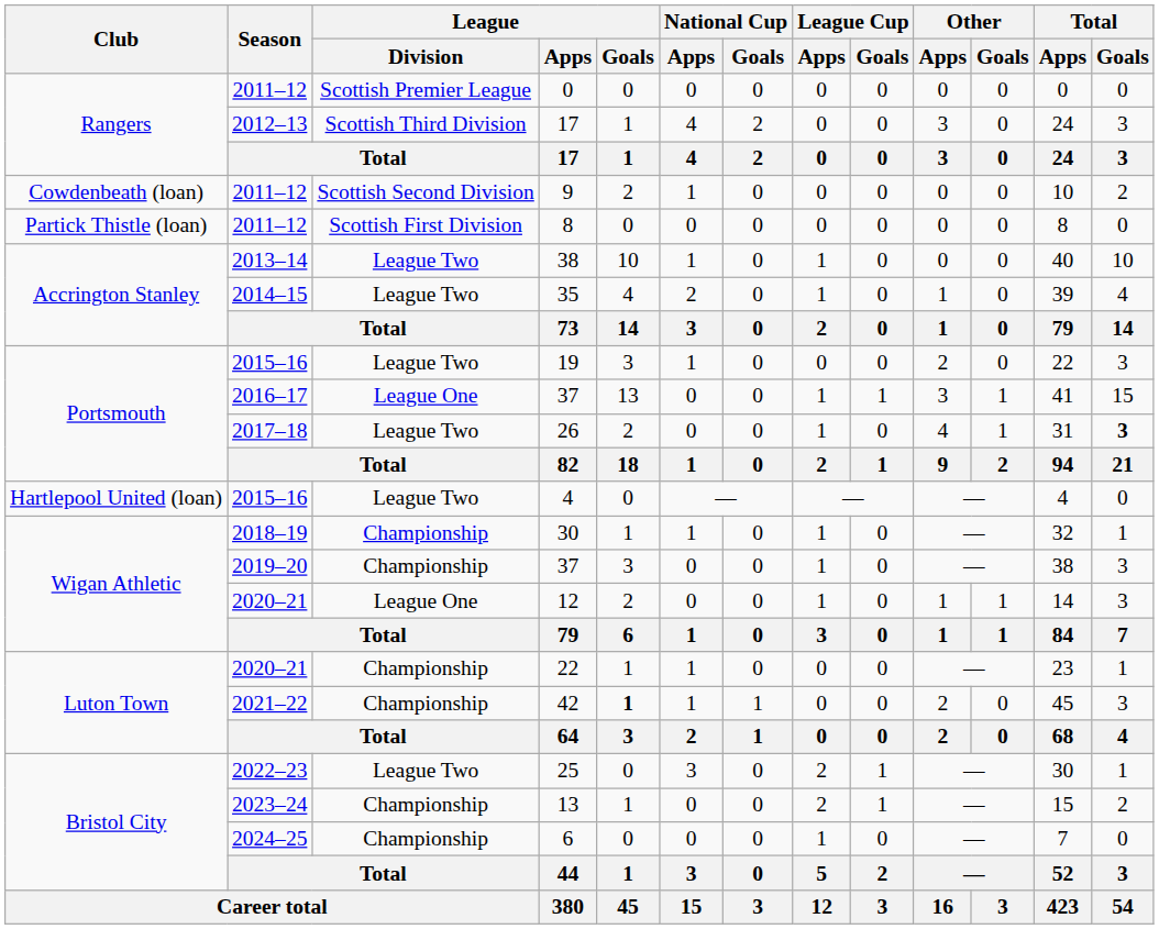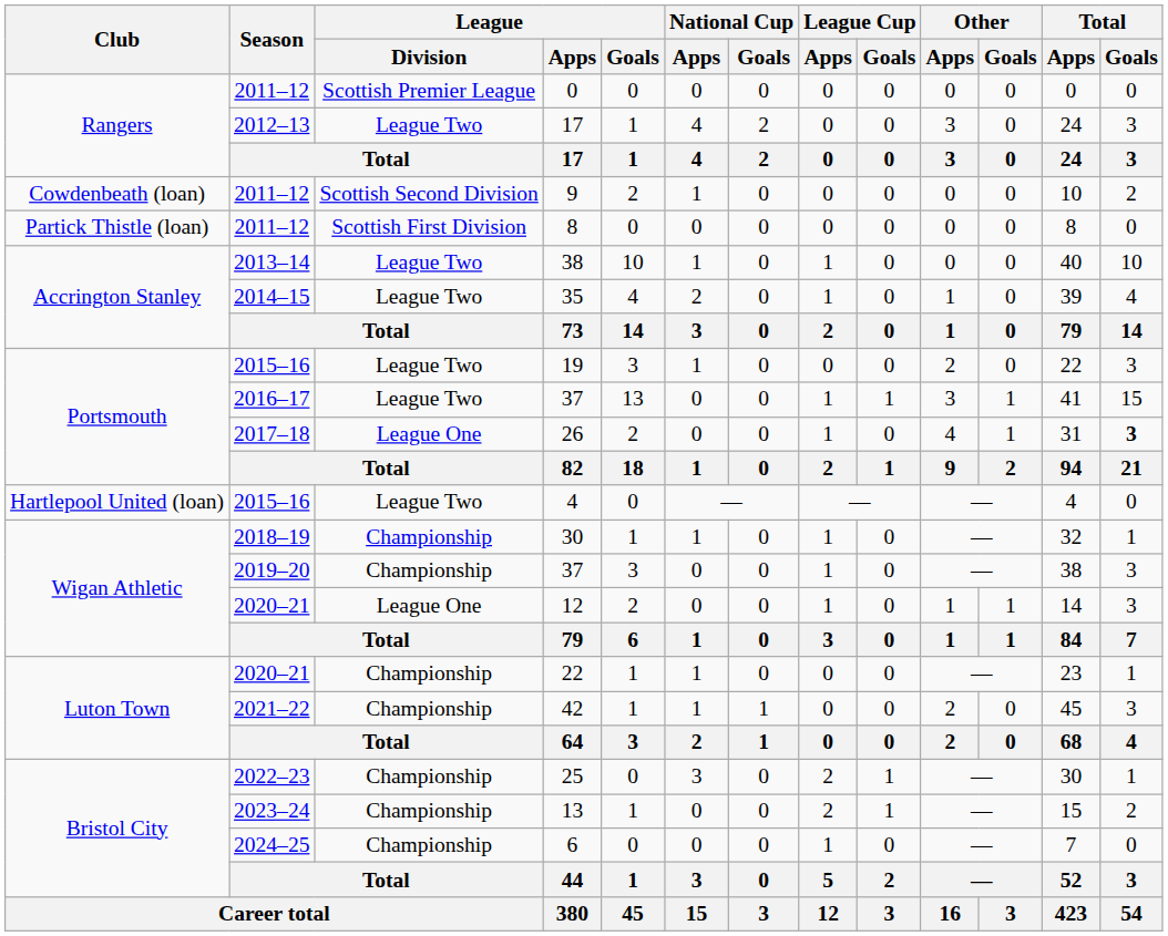 <table class=wikitable style=text-align:center>
 <tr>
 <th rowspan=2>Club</th>
 <th rowspan=2>Season</th>
 <th colspan=3>League</th>
 <th colspan=2>National Cup</th>
 <th colspan=2>League Cup</th>
 <th colspan=2>Other</th>
 <th colspan=2>Total</th>
 </tr>
 <tr>
 <th>Division</th>
 <th>Apps</th>
 <th>Goals</th>
 <th>Apps</th>
 <th>Goals</th>
 <th>Apps</th>
 <th>Goals</th>
 <th>Apps</th>
 <th>Goals</th>
 <th>Apps</th>
 <th>Goals</th>
 </tr>
 <tr>
 <td rowspan="3"><a href='#'>Rangers</a></td>
 <td><a href='#'>2011–12</a></td>
 <td><a href='#'>Scottish Premier League</a></td>
 <td>0</td>
 <td>0</td>
 <td>0</td>
 <td>0</td>
 <td>0</td>
 <td>0</td>
 <td>0</td>
 <td>0</td>
 <td>0</td>
 <td>0</td>
 </tr>
 <tr>
 <td><a href='#'>2012–13</a></td>
-<td><a href='#'>Scottish Third Division</a></td>
+<td><a href='#'>League Two</a></td>
 <td>17</td>
 <td>1</td>
 <td>4</td>
 <td>2</td>
 <td>0</td>
 <td>0</td>
 <td>3</td>
 <td>0</td>
 <td>24</td>
 <td>3</td>
 </tr>
 <tr>
 <th colspan=2>Total</th>
 <th>17</th>
 <th>1</th>
 <th>4</th>
 <th>2</th>
 <th>0</th>
 <th>0</th>
 <th>3</th>
 <th>0</th>
 <th>24</th>
 <th>3</th>
 </tr>
 <tr>
 <td><a href='#'>Cowdenbeath</a> (loan)</td>
 <td><a href='#'>2011–12</a></td>
 <td><a href='#'>Scottish Second Division</a></td>
 <td>9</td>
 <td>2</td>
 <td>1</td>
 <td>0</td>
 <td>0</td>
 <td>0</td>
 <td>0</td>
 <td>0</td>
 <td>10</td>
 <td>2</td>
 </tr>
 <tr>
 <td><a href='#'>Partick Thistle</a> (loan)</td>
 <td><a href='#'>2011–12</a></td>
 <td><a href='#'>Scottish First Division</a></td>
 <td>8</td>
 <td>0</td>
 <td>0</td>
 <td>0</td>
 <td>0</td>
 <td>0</td>
 <td>0</td>
 <td>0</td>
 <td>8</td>
 <td>0</td>
 </tr>
 <tr>
 <td rowspan=3><a href='#'>Accrington Stanley</a></td>
 <td><a href='#'>2013–14</a></td>
 <td><a href='#'>League Two</a></td>
 <td>38</td>
 <td>10</td>
 <td>1</td>
 <td>0</td>
 <td>1</td>
 <td>0</td>
 <td>0</td>
 <td>0</td>
 <td>40</td>
 <td>10</td>
 </tr>
 <tr>
 <td><a href='#'>2014–15</a></td>
 <td>League Two</td>
 <td>35</td>
 <td>4</td>
 <td>2</td>
 <td>0</td>
 <td>1</td>
 <td>0</td>
 <td>1</td>
 <td>0</td>
 <td>39</td>
 <td>4</td>
 </tr>
 <tr>
 <th colspan=2>Total</th>
 <th>73</th>
 <th>14</th>
 <th>3</th>
 <th>0</th>
 <th>2</th>
 <th>0</th>
 <th>1</th>
 <th>0</th>
 <th>79</th>
 <th>14</th>
 </tr>
 <tr>
 <td rowspan=4><a href='#'>Portsmouth</a></td>
 <td><a href='#'>2015–16</a></td>
 <td>League Two</td>
 <td>19</td>
 <td>3</td>
 <td>1</td>
 <td>0</td>
 <td>0</td>
 <td>0</td>
 <td>2</td>
 <td>0</td>
 <td>22</td>
 <td>3</td>
 </tr>
 <tr>
 <td><a href='#'>2016–17</a></td>
-<td><a href='#'>League One</a></td>
+<td>League Two</td>
 <td>37</td>
 <td>13</td>
 <td>0</td>
 <td>0</td>
 <td>1</td>
 <td>1</td>
 <td>3</td>
 <td>1</td>
 <td>41</td>
 <td>15</td>
 </tr>
 <tr>
 <td><a href='#'>2017–18</a></td>
-<td>League Two</td>
+<td><a href='#'>League One</a></td>
 <td>26</td>
 <td>2</td>
 <td>0</td>
 <td>0</td>
 <td>1</td>
 <td>0</td>
 <td>4</td>
 <td>1</td>
 <td>31</td>
 <td><strong>3</strong></td>
 </tr>
 <tr>
 <th colspan=2>Total</th>
 <th>82</th>
 <th>18</th>
 <th>1</th>
 <th>0</th>
 <th>2</th>
 <th>1</th>
 <th>9</th>
 <th>2</th>
 <th>94</th>
 <th>21</th>
 </tr>
 <tr>
 <td style="vertical-align:center;"><a href='#'>Hartlepool United</a> (loan)</td>
 <td><a href='#'>2015–16</a></td>
 <td>League Two</td>
 <td>4</td>
 <td>0</td>
 <td colspan=2>—</td>
 <td colspan=2>—</td>
 <td colspan=2>—</td>
 <td>4</td>
 <td>0</td>
 </tr>
 <tr>
 <td rowspan=4><a href='#'>Wigan Athletic</a></td>
 <td><a href='#'>2018–19</a></td>
 <td><a href='#'>Championship</a></td>
 <td>30</td>
 <td>1</td>
 <td>1</td>
 <td>0</td>
 <td>1</td>
 <td>0</td>
 <td colspan=2>—</td>
 <td>32</td>
 <td>1</td>
 </tr>
 <tr>
 <td><a href='#'>2019–20</a></td>
 <td>Championship</td>
 <td>37</td>
 <td>3</td>
 <td>0</td>
 <td>0</td>
 <td>1</td>
 <td>0</td>
 <td colspan=2>—</td>
 <td>38</td>
 <td>3</td>
 </tr>
 <tr>
 <td><a href='#'>2020–21</a></td>
 <td>League One</td>
 <td>12</td>
 <td>2</td>
 <td>0</td>
 <td>0</td>
 <td>1</td>
 <td>0</td>
 <td>1</td>
 <td>1</td>
 <td>14</td>
 <td>3</td>
 </tr>
 <tr>
 <th colspan=2>Total</th>
 <th>79</th>
 <th>6</th>
 <th>1</th>
 <th>0</th>
 <th>3</th>
 <th>0</th>
 <th>1</th>
 <th>1</th>
 <th>84</th>
 <th>7</th>
 </tr>
 <tr>
 <td rowspan=3><a href='#'>Luton Town</a></td>
 <td><a href='#'>2020–21</a></td>
 <td>Championship</td>
 <td>22</td>
 <td>1</td>
 <td>1</td>
 <td>0</td>
 <td>0</td>
 <td>0</td>
 <td colspan=2>—</td>
 <td>23</td>
 <td>1</td>
 </tr>
 <tr>
 <td><a href='#'>2021–22</a></td>
 <td>Championship</td>
 <td>42</td>
-<td><strong>1</strong></td>
+<td>1</td>
 <td>1</td>
 <td>1</td>
 <td>0</td>
 <td>0</td>
 <td>2</td>
 <td>0</td>
 <td>45</td>
 <td>3</td>
 </tr>
 <tr>
 <th colspan=2>Total</th>
 <th>64</th>
 <th>3</th>
 <th>2</th>
 <th>1</th>
 <th>0</th>
 <th>0</th>
 <th>2</th>
 <th>0</th>
 <th>68</th>
 <th>4</th>
 </tr>
 <tr>
 <td rowspan=4><a href='#'>Bristol City</a></td>
 <td><a href='#'>2022–23</a></td>
-<td>League Two</td>
+<td>Championship</td>
 <td>25</td>
 <td>0</td>
 <td>3</td>
 <td>0</td>
 <td>2</td>
 <td>1</td>
 <td colspan=2>—</td>
 <td>30</td>
 <td>1</td>
 </tr>
 <tr>
 <td><a href='#'>2023–24</a></td>
 <td>Championship</td>
 <td>13</td>
 <td>1</td>
 <td>0</td>
 <td>0</td>
 <td>2</td>
 <td>1</td>
 <td colspan=2>—</td>
 <td>15</td>
 <td>2</td>
 </tr>
 <tr>
 <td><a href='#'>2024–25</a></td>
 <td>Championship</td>
 <td>6</td>
 <td>0</td>
 <td>0</td>
 <td>0</td>
 <td>1</td>
 <td>0</td>
 <td colspan=2>—</td>
 <td>7</td>
 <td>0</td>
 </tr>
 <tr>
 <th colspan=2>Total</th>
 <th>44</th>
 <th>1</th>
 <th>3</th>
 <th>0</th>
 <th>5</th>
 <th>2</th>
 <th colspan=2>—</th>
 <th>52</th>
 <th>3</th>
 </tr>
 <tr>
 <th colspan=3>Career total</th>
 <th>380</th>
 <th>45</th>
 <th>15</th>
 <th>3</th>
 <th>12</th>
 <th>3</th>
 <th>16</th>
 <th>3</th>
 <th>423</th>
 <th>54</th>
 </tr>
 </table>
